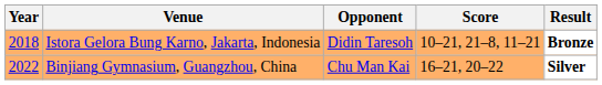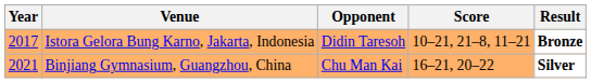 <table class="sortable wikitable" style="font-size: 90%;">
 <tr>
 <th>Year</th>
 <th>Venue</th>
 <th>Opponent</th>
 <th>Score</th>
 <th>Result</th>
 </tr>
 <tr style="background:#FFB069">
-<td align="center"><a href='#'>2018</a></td>
+<td align="center"><a href='#'>2017</a></td>
 <td align="left"><a href='#'>Istora Gelora Bung Karno</a>, <a href='#'>Jakarta</a>, Indonesia</td>
 <td align="left"> <a href='#'>Didin Taresoh</a></td>
 <td align="left">10–21, 21–8, 11–21</td>
 <td style="text-align:left; background:white"> <strong>Bronze</strong></td>
 </tr>
 <tr style="background:#FFB069">
-<td align="center"><a href='#'>2022</a></td>
+<td align="center"><a href='#'>2021</a></td>
 <td align="left"><a href='#'>Binjiang Gymnasium</a>, <a href='#'>Guangzhou</a>, China</td>
 <td align="left"> <a href='#'>Chu Man Kai</a></td>
 <td align="left">16–21, 20–22</td>
 <td style="text-align:left; background:white"> <strong>Silver</strong></td>
 </tr>
 </table>
